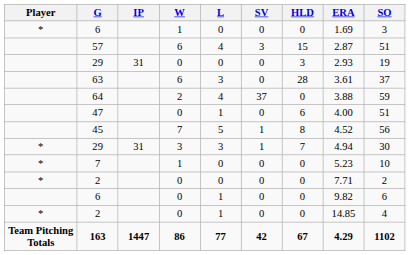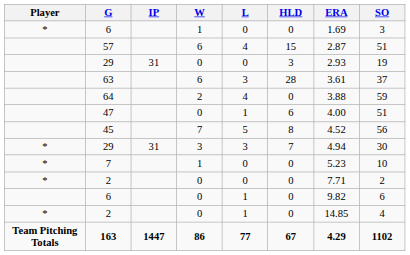 <table class="wikitable sortable" style="text-align:center;">
 <tr>
 <th width="16%">Player</th>
 <th width="9%"><a href='#'>G</a></th>
 <th width="9%"><a href='#'>IP</a></th>
 <th width="9%"><a href='#'>W</a></th>
 <th width="9%"><a href='#'>L</a></th>
-<th width="9%"><a href='#'>SV</a></th>
 <th width="9%"><a href='#'>HLD</a></th>
 <th width="9%"><a href='#'>ERA</a></th>
 <th width="9%"><a href='#'>SO</a></th>
 </tr>
 <tr>
 <td> *</td>
 <td>6</td>
 <td></td>
 <td>1</td>
 <td>0</td>
 <td>0</td>
-<td>0</td>
 <td>1.69</td>
 <td>3</td>
 </tr>
 <tr>
 <td></td>
 <td>57</td>
 <td></td>
 <td>6</td>
 <td>4</td>
-<td>3</td>
 <td>15</td>
 <td>2.87</td>
 <td>51</td>
 </tr>
 <tr>
 <td></td>
 <td>29</td>
 <td>31</td>
-<td>0</td>
 <td>0</td>
 <td>0</td>
 <td>3</td>
 <td>2.93</td>
 <td>19</td>
 </tr>
 <tr>
 <td></td>
 <td>63</td>
 <td></td>
 <td>6</td>
 <td>3</td>
-<td>0</td>
 <td>28</td>
 <td>3.61</td>
 <td>37</td>
 </tr>
 <tr>
 <td></td>
 <td>64</td>
 <td></td>
 <td>2</td>
 <td>4</td>
-<td>37</td>
 <td>0</td>
 <td>3.88</td>
 <td>59</td>
 </tr>
 <tr>
 <td></td>
 <td>47</td>
 <td></td>
 <td>0</td>
 <td>1</td>
-<td>0</td>
 <td>6</td>
 <td>4.00</td>
 <td>51</td>
 </tr>
 <tr>
 <td></td>
 <td>45</td>
 <td></td>
 <td>7</td>
 <td>5</td>
-<td>1</td>
 <td>8</td>
 <td>4.52</td>
 <td>56</td>
 </tr>
 <tr>
 <td> *</td>
 <td>29</td>
 <td>31</td>
 <td>3</td>
 <td>3</td>
-<td>1</td>
 <td>7</td>
 <td>4.94</td>
 <td>30</td>
 </tr>
 <tr>
 <td> *</td>
 <td>7</td>
 <td></td>
 <td>1</td>
 <td>0</td>
 <td>0</td>
-<td>0</td>
 <td>5.23</td>
 <td>10</td>
 </tr>
 <tr>
 <td> *</td>
 <td>2</td>
 <td></td>
-<td>0</td>
 <td>0</td>
 <td>0</td>
 <td>0</td>
 <td>7.71</td>
 <td>2</td>
 </tr>
 <tr>
 <td></td>
 <td>6</td>
 <td></td>
 <td>0</td>
 <td>1</td>
 <td>0</td>
-<td>0</td>
 <td>9.82</td>
 <td>6</td>
 </tr>
 <tr>
 <td> *</td>
 <td>2</td>
 <td></td>
 <td>0</td>
 <td>1</td>
 <td>0</td>
-<td>0</td>
 <td>14.85</td>
 <td>4</td>
 </tr>
 <tr>
 <td><strong>Team Pitching Totals</strong></td>
 <td><strong>163</strong></td>
 <td><strong>1447</strong></td>
 <td><strong>86</strong></td>
 <td><strong>77</strong></td>
-<td><strong>42</strong></td>
 <td><strong>67</strong></td>
 <td><strong>4.29</strong></td>
 <td><strong>1102</strong></td>
 </tr>
 </table>
